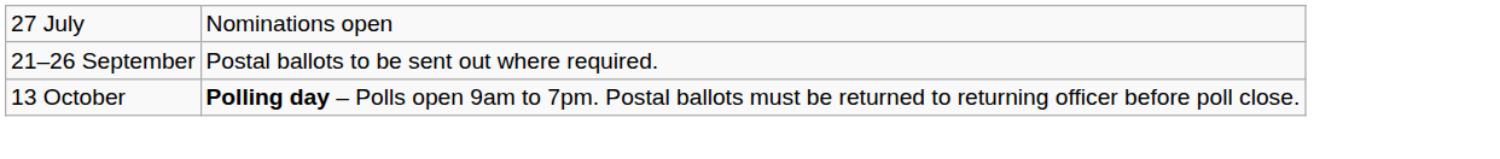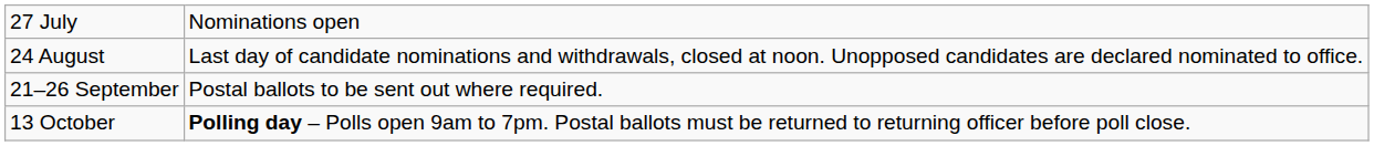 <table class="wikitable">
 <tr>
 <td>27 July</td>
 <td>Nominations open</td>
+</tr>
+<tr>
+<td>24 August</td>
+<td>Last day of candidate nominations and withdrawals, closed at noon. Unopposed candidates are declared nominated to office.</td>
 </tr>
 <tr>
 <td>21–26 September</td>
 <td>Postal ballots to be sent out where required.</td>
 </tr>
 <tr>
 <td>13 October</td>
 <td><strong>Polling day</strong> – Polls open 9am to 7pm. Postal ballots must be returned to returning officer before poll close.</td>
 </tr>
 </table>
